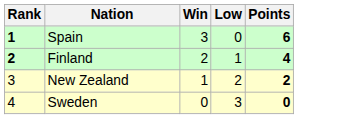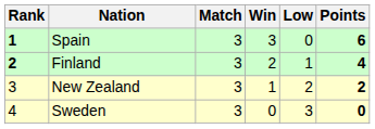 <table class="wikitable">
 <tr>
 <th width=20>Rank</th>
 <th width=150>Nation</th>
+<th width=20>Match</th>
 <th width=20>Win</th>
 <th width=20>Low</th>
 <th width=20>Points</th>
 </tr>
 <tr align="right" style="background:#ccffcc;">
 <td align="left"><strong>1</strong></td>
 <td align="left"> Spain</td>
 <td>3</td>
+<td>3</td>
 <td>0</td>
 <td><strong>6</strong></td>
 </tr>
 <tr align="right" style="background:#ccffcc;">
 <td align="left"><strong>2</strong></td>
 <td align="left"> Finland</td>
+<td>3</td>
 <td>2</td>
 <td>1</td>
 <td><strong>4</strong></td>
 </tr>
 <tr align="right" style="background:#ffffcc;">
 <td align="left">3</td>
 <td align="left"> New Zealand</td>
+<td>3</td>
 <td>1</td>
 <td>2</td>
 <td><strong>2</strong></td>
 </tr>
 <tr align="right" style="background:#ffffcc;">
 <td align="left">4</td>
 <td align="left"> Sweden</td>
+<td>3</td>
 <td>0</td>
 <td>3</td>
 <td><strong>0</strong></td>
 </tr>
 </table>
